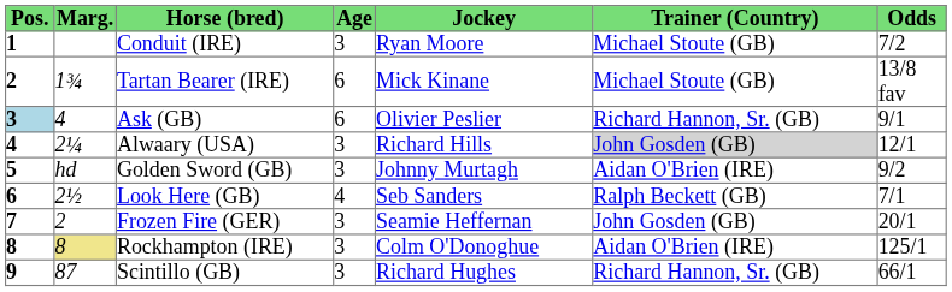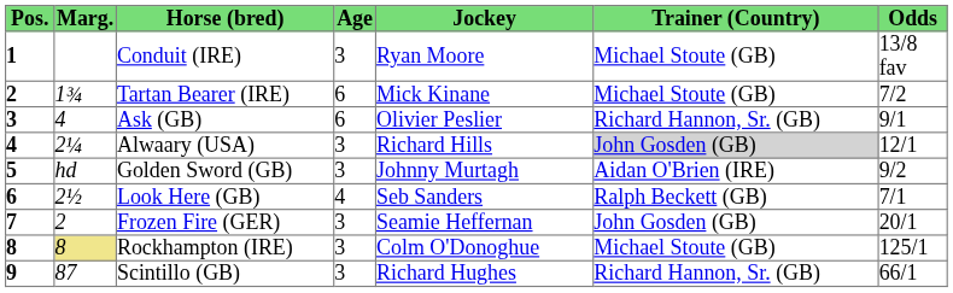 <table class = "sortable" | border="1" cellpadding="0" style="border-collapse: collapse;">
 <tr style="background:#7d7; text-align:center;">
 <th style="width:35px;"><strong>Pos.</strong></th>
 <th style="width:45px;"><strong>Marg.</strong></th>
 <th style="width:160px;"><strong>Horse (bred)</strong></th>
 <th style="width:30px;"><strong>Age</strong></th>
 <th style="width:160px;"><strong>Jockey</strong></th>
 <th style="width:210px;"><strong>Trainer (Country)</strong></th>
 <th style="width:50px;"><strong>Odds</strong></th>
 </tr>
 <tr>
 <td><strong>1</strong></td>
 <td></td>
 <td><a href='#'>Conduit</a> (IRE)</td>
 <td>3</td>
 <td><a href='#'>Ryan Moore</a></td>
 <td><a href='#'>Michael Stoute</a> (GB)</td>
-<td>7/2</td>
+<td>13/8 fav</td>
 </tr>
 <tr>
 <td><strong>2</strong></td>
 <td><em>1¾</em></td>
 <td><a href='#'>Tartan Bearer</a> (IRE)</td>
 <td>6</td>
 <td><a href='#'>Mick Kinane</a></td>
 <td><a href='#'>Michael Stoute</a> (GB)</td>
-<td>13/8 fav</td>
+<td>7/2</td>
 </tr>
 <tr>
-<td style="background: lightblue;"><strong>3</strong></td>
+<td><strong>3</strong></td>
 <td><em>4</em></td>
 <td><a href='#'>Ask</a> (GB)</td>
 <td>6</td>
 <td><a href='#'>Olivier Peslier</a></td>
 <td><a href='#'>Richard Hannon, Sr.</a> (GB)</td>
 <td>9/1</td>
 </tr>
 <tr>
 <td><strong>4</strong></td>
 <td><em>2¼</em></td>
 <td>Alwaary (USA)</td>
 <td>3</td>
 <td><a href='#'>Richard Hills</a></td>
 <td style="background: lightgrey;"><a href='#'>John Gosden</a> (GB)</td>
 <td>12/1</td>
 </tr>
 <tr>
 <td><strong>5</strong></td>
 <td><em>hd</em></td>
 <td>Golden Sword (GB)</td>
 <td>3</td>
 <td><a href='#'>Johnny Murtagh</a></td>
 <td><a href='#'>Aidan O'Brien</a> (IRE)</td>
 <td>9/2</td>
 </tr>
 <tr>
 <td><strong>6</strong></td>
 <td><em>2½</em></td>
 <td><a href='#'>Look Here</a> (GB)</td>
 <td>4</td>
 <td><a href='#'>Seb Sanders</a></td>
 <td><a href='#'>Ralph Beckett</a> (GB)</td>
 <td>7/1</td>
 </tr>
 <tr>
 <td><strong>7</strong></td>
 <td><em>2</em></td>
 <td><a href='#'>Frozen Fire</a> (GER)</td>
 <td>3</td>
 <td><a href='#'>Seamie Heffernan</a></td>
 <td><a href='#'>John Gosden</a> (GB)</td>
 <td>20/1</td>
 </tr>
 <tr>
 <td><strong>8</strong></td>
 <td style="background: khaki;"><em>8</em></td>
 <td>Rockhampton (IRE)</td>
 <td>3</td>
 <td><a href='#'>Colm O'Donoghue</a></td>
-<td><a href='#'>Aidan O'Brien</a> (IRE)</td>
+<td><a href='#'>Michael Stoute</a> (GB)</td>
 <td>125/1</td>
 </tr>
 <tr>
 <td><strong>9</strong></td>
 <td><em>87</em></td>
 <td>Scintillo (GB)</td>
 <td>3</td>
 <td><a href='#'>Richard Hughes</a></td>
 <td><a href='#'>Richard Hannon, Sr.</a> (GB)</td>
 <td>66/1</td>
 </tr>
 </table>
